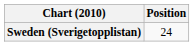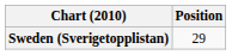 <table class="wikitable plainrowheaders" style="text-align:center">
 <tr>
 <th scope="col">Chart (2010)</th>
 <th scope="col">Position</th>
 </tr>
 <tr>
 <th scope="row">Sweden (Sverigetopplistan)</th>
-<td>24</td>
+<td>29</td>
 </tr>
 </table>
